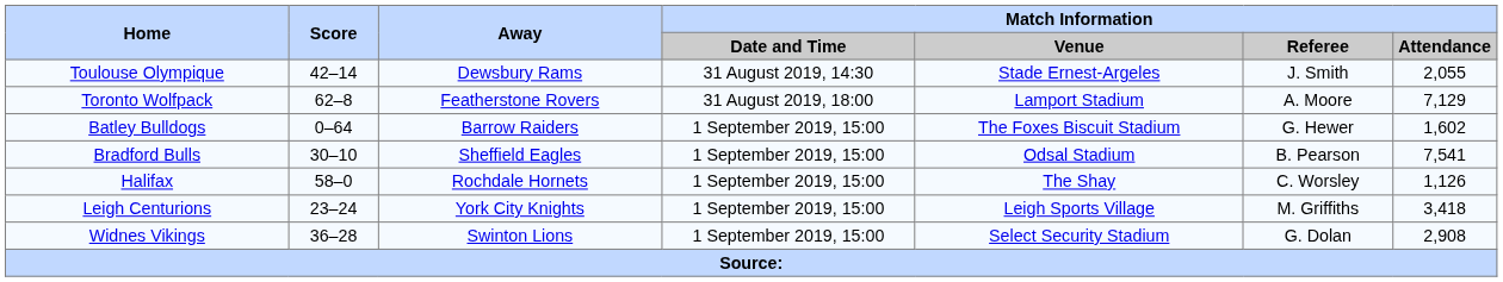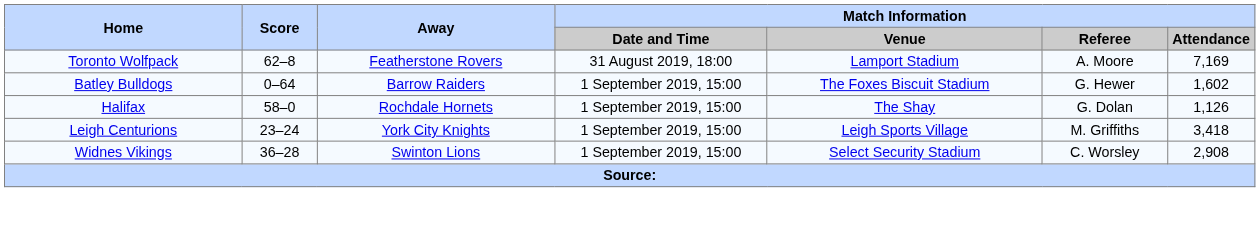 <table border=1 style="border-collapse:collapse; font-size:90%; text-align:center;" cellpadding=3 cellspacing=0 width=100%>
 <tr bgcolor="#c1d8ff">
 <th rowspan="2" width="19%">Home</th>
 <th rowspan="2" width="6%">Score</th>
 <th rowspan="2" width="19%">Away</th>
 <th colspan="4">Match Information</th>
 </tr>
 <tr bgcolor="#cccccc">
 <th width="17%">Date and Time</th>
 <th width="22%">Venue</th>
 <th width="10%">Referee</th>
 <th width="7%">Attendance</th>
 </tr>
 <tr bgcolor="#f5faff">
-<td> <a href='#'>Toulouse Olympique</a></td>
-<td>42–14</td>
-<td> <a href='#'>Dewsbury Rams</a></td>
-<td>31 August 2019, 14:30</td>
-<td><a href='#'>Stade Ernest-Argeles</a></td>
-<td>J. Smith</td>
-<td>2,055</td>
-</tr>
-<tr bgcolor="#f5faff">
 <td> <a href='#'>Toronto Wolfpack</a></td>
 <td>62–8</td>
 <td> <a href='#'>Featherstone Rovers</a></td>
 <td>31 August 2019, 18:00</td>
 <td><a href='#'>Lamport Stadium</a></td>
 <td>A. Moore</td>
-<td>7,129</td>
+<td>7,169</td>
 </tr>
 <tr bgcolor="#f5faff">
 <td> <a href='#'>Batley Bulldogs</a></td>
 <td>0–64</td>
 <td> <a href='#'>Barrow Raiders</a></td>
 <td>1 September 2019, 15:00</td>
 <td><a href='#'>The Foxes Biscuit Stadium</a></td>
 <td>G. Hewer</td>
 <td>1,602</td>
 </tr>
 <tr bgcolor="#f5faff">
-<td> <a href='#'>Bradford Bulls</a></td>
-<td>30–10</td>
-<td> <a href='#'>Sheffield Eagles</a></td>
-<td>1 September 2019, 15:00</td>
-<td><a href='#'>Odsal Stadium</a></td>
-<td>B. Pearson</td>
-<td>7,541</td>
-</tr>
-<tr bgcolor="#f5faff">
 <td> <a href='#'>Halifax</a></td>
 <td>58–0</td>
 <td> <a href='#'>Rochdale Hornets</a></td>
 <td>1 September 2019, 15:00</td>
 <td><a href='#'>The Shay</a></td>
-<td>C. Worsley</td>
+<td>G. Dolan</td>
 <td>1,126</td>
 </tr>
 <tr bgcolor="#f5faff">
 <td> <a href='#'>Leigh Centurions</a></td>
 <td>23–24</td>
 <td> <a href='#'>York City Knights</a></td>
 <td>1 September 2019, 15:00</td>
 <td><a href='#'>Leigh Sports Village</a></td>
 <td>M. Griffiths</td>
 <td>3,418</td>
 </tr>
 <tr bgcolor="#f5faff">
 <td> <a href='#'>Widnes Vikings</a></td>
 <td>36–28</td>
 <td> <a href='#'>Swinton Lions</a></td>
 <td>1 September 2019, 15:00</td>
 <td><a href='#'>Select Security Stadium</a></td>
-<td>G. Dolan</td>
+<td>C. Worsley</td>
 <td>2,908</td>
 </tr>
 <tr bgcolor="#c1d8ff">
 <th colspan="7">Source:</th>
 </tr>
 </table>
